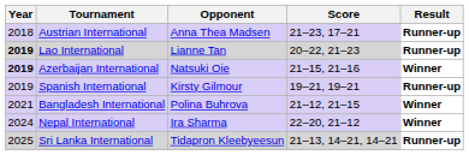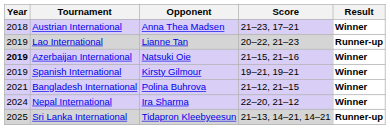 <table class="sortable wikitable" style="font-size: 90%;">
 <tr>
 <th>Year</th>
 <th>Tournament</th>
 <th>Opponent</th>
 <th>Score</th>
 <th>Result</th>
 </tr>
 <tr style="background:#D8CEF6">
 <td align="center">2018</td>
 <td align="left"><a href='#'>Austrian International</a></td>
 <td align="left"> <a href='#'>Anna Thea Madsen</a></td>
 <td align="left">21–23, 17–21</td>
-<td style="text-align:left; background:white"> <strong>Runner-up</strong></td>
+<td style="text-align:left; background:white"> <strong>Winner</strong></td>
 </tr>
 <tr style="background:#D5D5D5">
-<td align="center"><strong>2019</strong></td>
+<td align="center">2019</td>
 <td align="left"><a href='#'>Lao International</a></td>
 <td align="left"> <a href='#'>Lianne Tan</a></td>
 <td align="left">20–22, 21–23</td>
 <td style="text-align:left; background:white"> <strong>Runner-up</strong></td>
 </tr>
 <tr style="background:#D8CEF6">
 <td align="center"><strong>2019</strong></td>
 <td align="left"><a href='#'>Azerbaijan International</a></td>
 <td align="left"> <a href='#'>Natsuki Oie</a></td>
 <td align="left">21–15, 21–16</td>
 <td style="text-align:left; background:white"> <strong>Winner</strong></td>
 </tr>
 <tr style="background:#D8CEF6">
 <td align="center">2019</td>
 <td align="left"><a href='#'>Spanish International</a></td>
 <td align="left"> <a href='#'>Kirsty Gilmour</a></td>
 <td align="left">19–21, 19–21</td>
-<td style="text-align:left; background:white"> <strong>Runner-up</strong></td>
+<td style="text-align:left; background:white"> <strong>Winner</strong></td>
 </tr>
 <tr style="background:#D8CEF6">
 <td align="center">2021</td>
 <td align="left"><a href='#'>Bangladesh International</a></td>
 <td align="left"> <a href='#'>Polina Buhrova</a></td>
 <td align="left">21–12, 21–15</td>
 <td style="text-align:left; background:white"> <strong>Winner</strong></td>
 </tr>
 <tr style="background:#D8CEF6">
 <td align="center">2024</td>
 <td align="left"><a href='#'>Nepal International</a></td>
 <td align="left"> <a href='#'>Ira Sharma</a></td>
 <td align="left">22–20, 21–12</td>
 <td style="text-align:left; background:white"> <strong>Winner</strong></td>
 </tr>
 <tr style="background:#D5D5D5">
 <td align="center">2025</td>
 <td align="left"><a href='#'>Sri Lanka International</a></td>
 <td align="left"> <a href='#'>Tidapron Kleebyeesun</a></td>
 <td align="left">21–13, 14–21, 14–21</td>
 <td style="text-align:left; background:white"> <strong>Runner-up</strong></td>
 </tr>
 </table>
